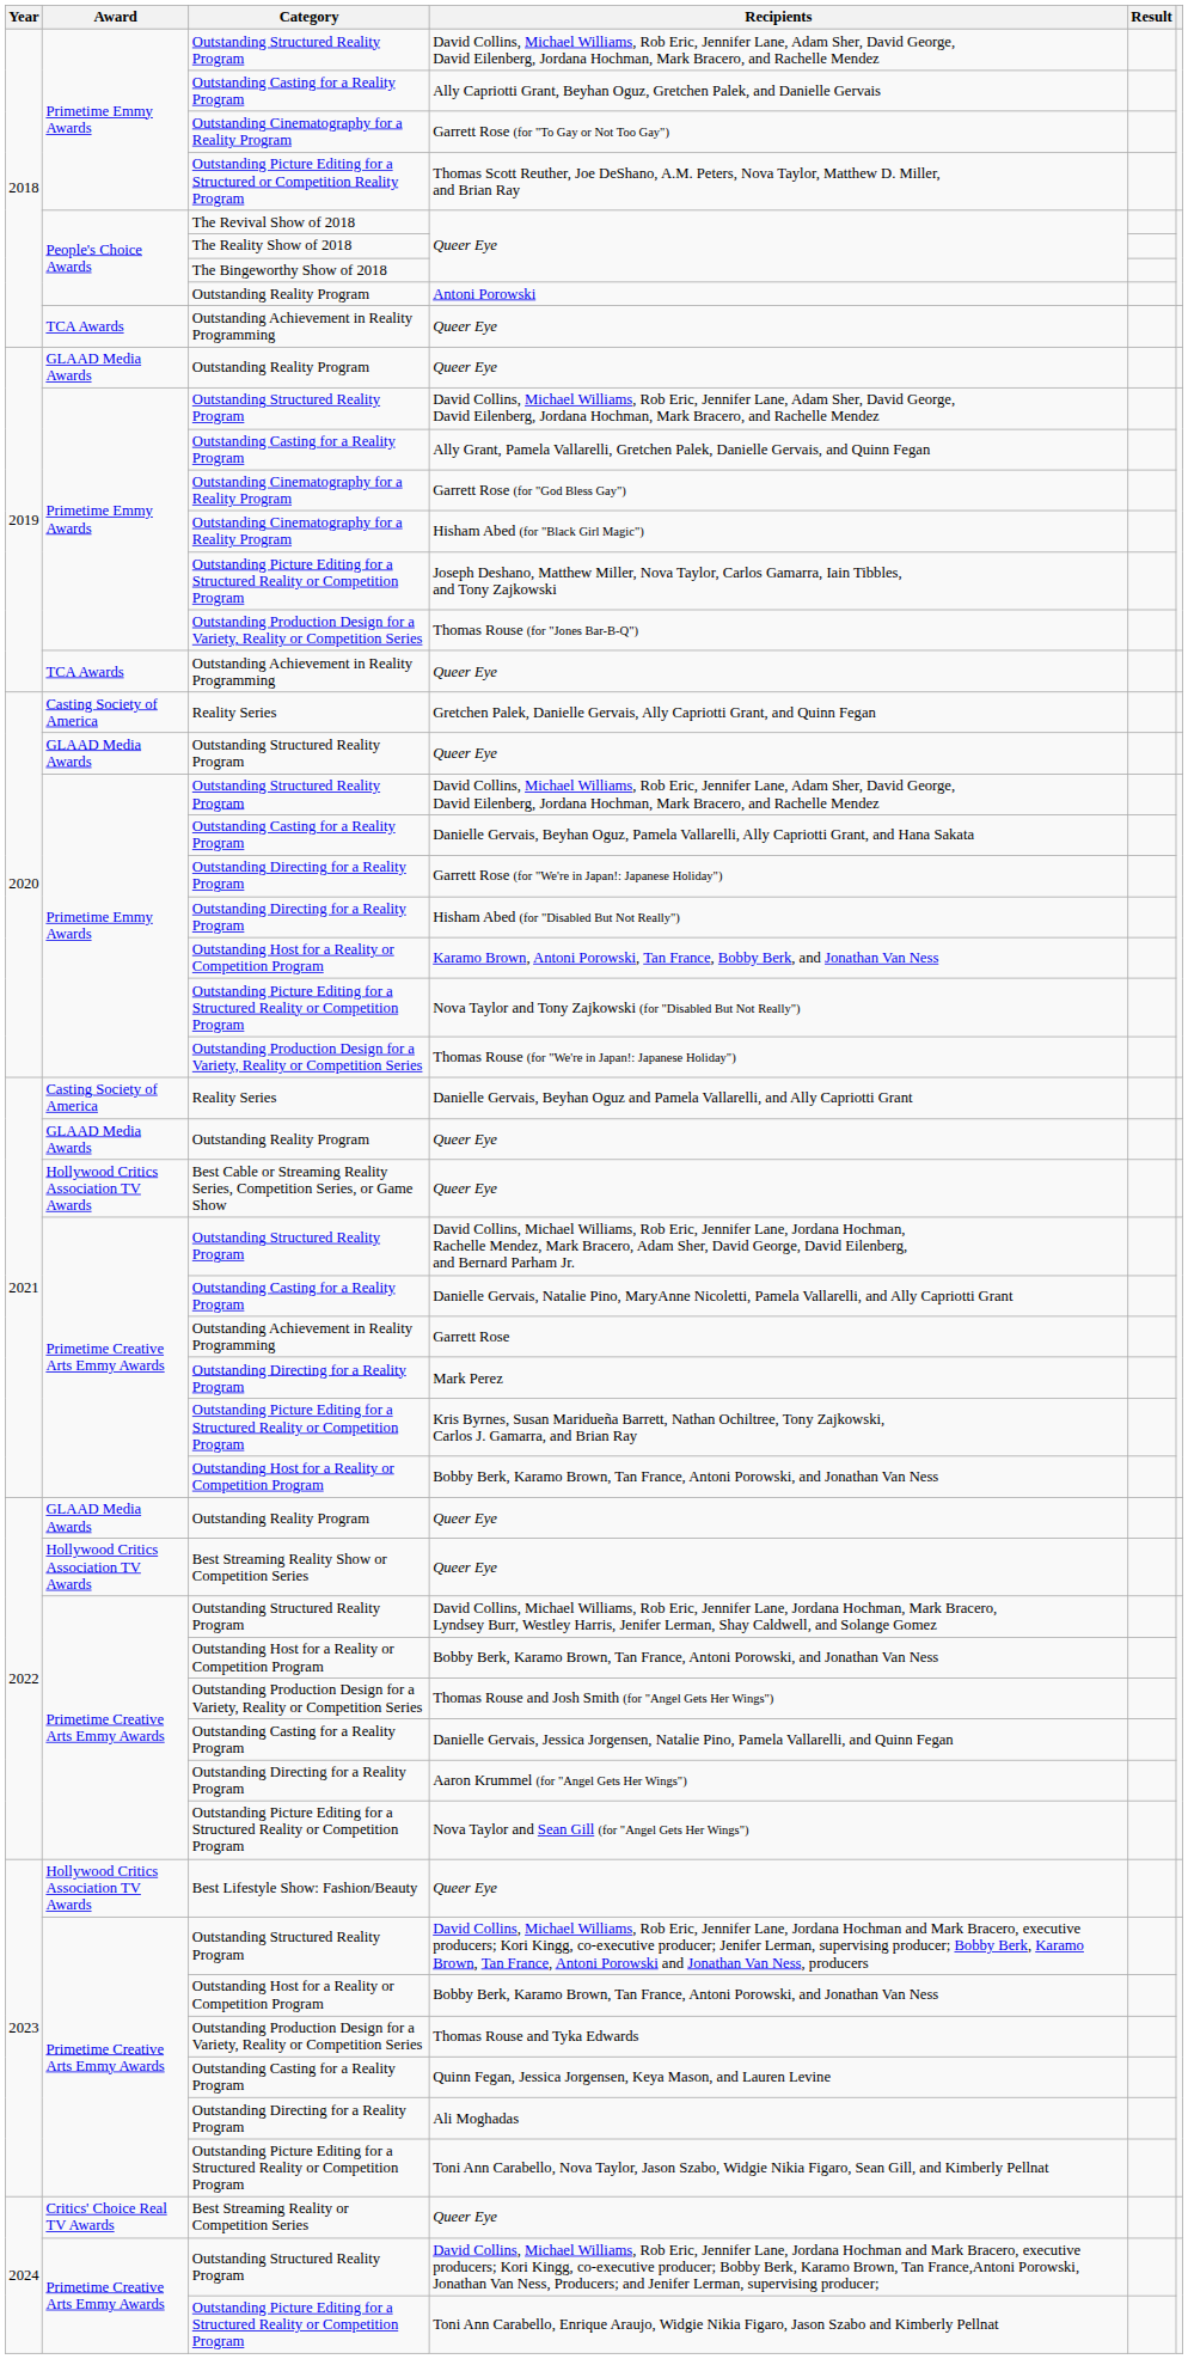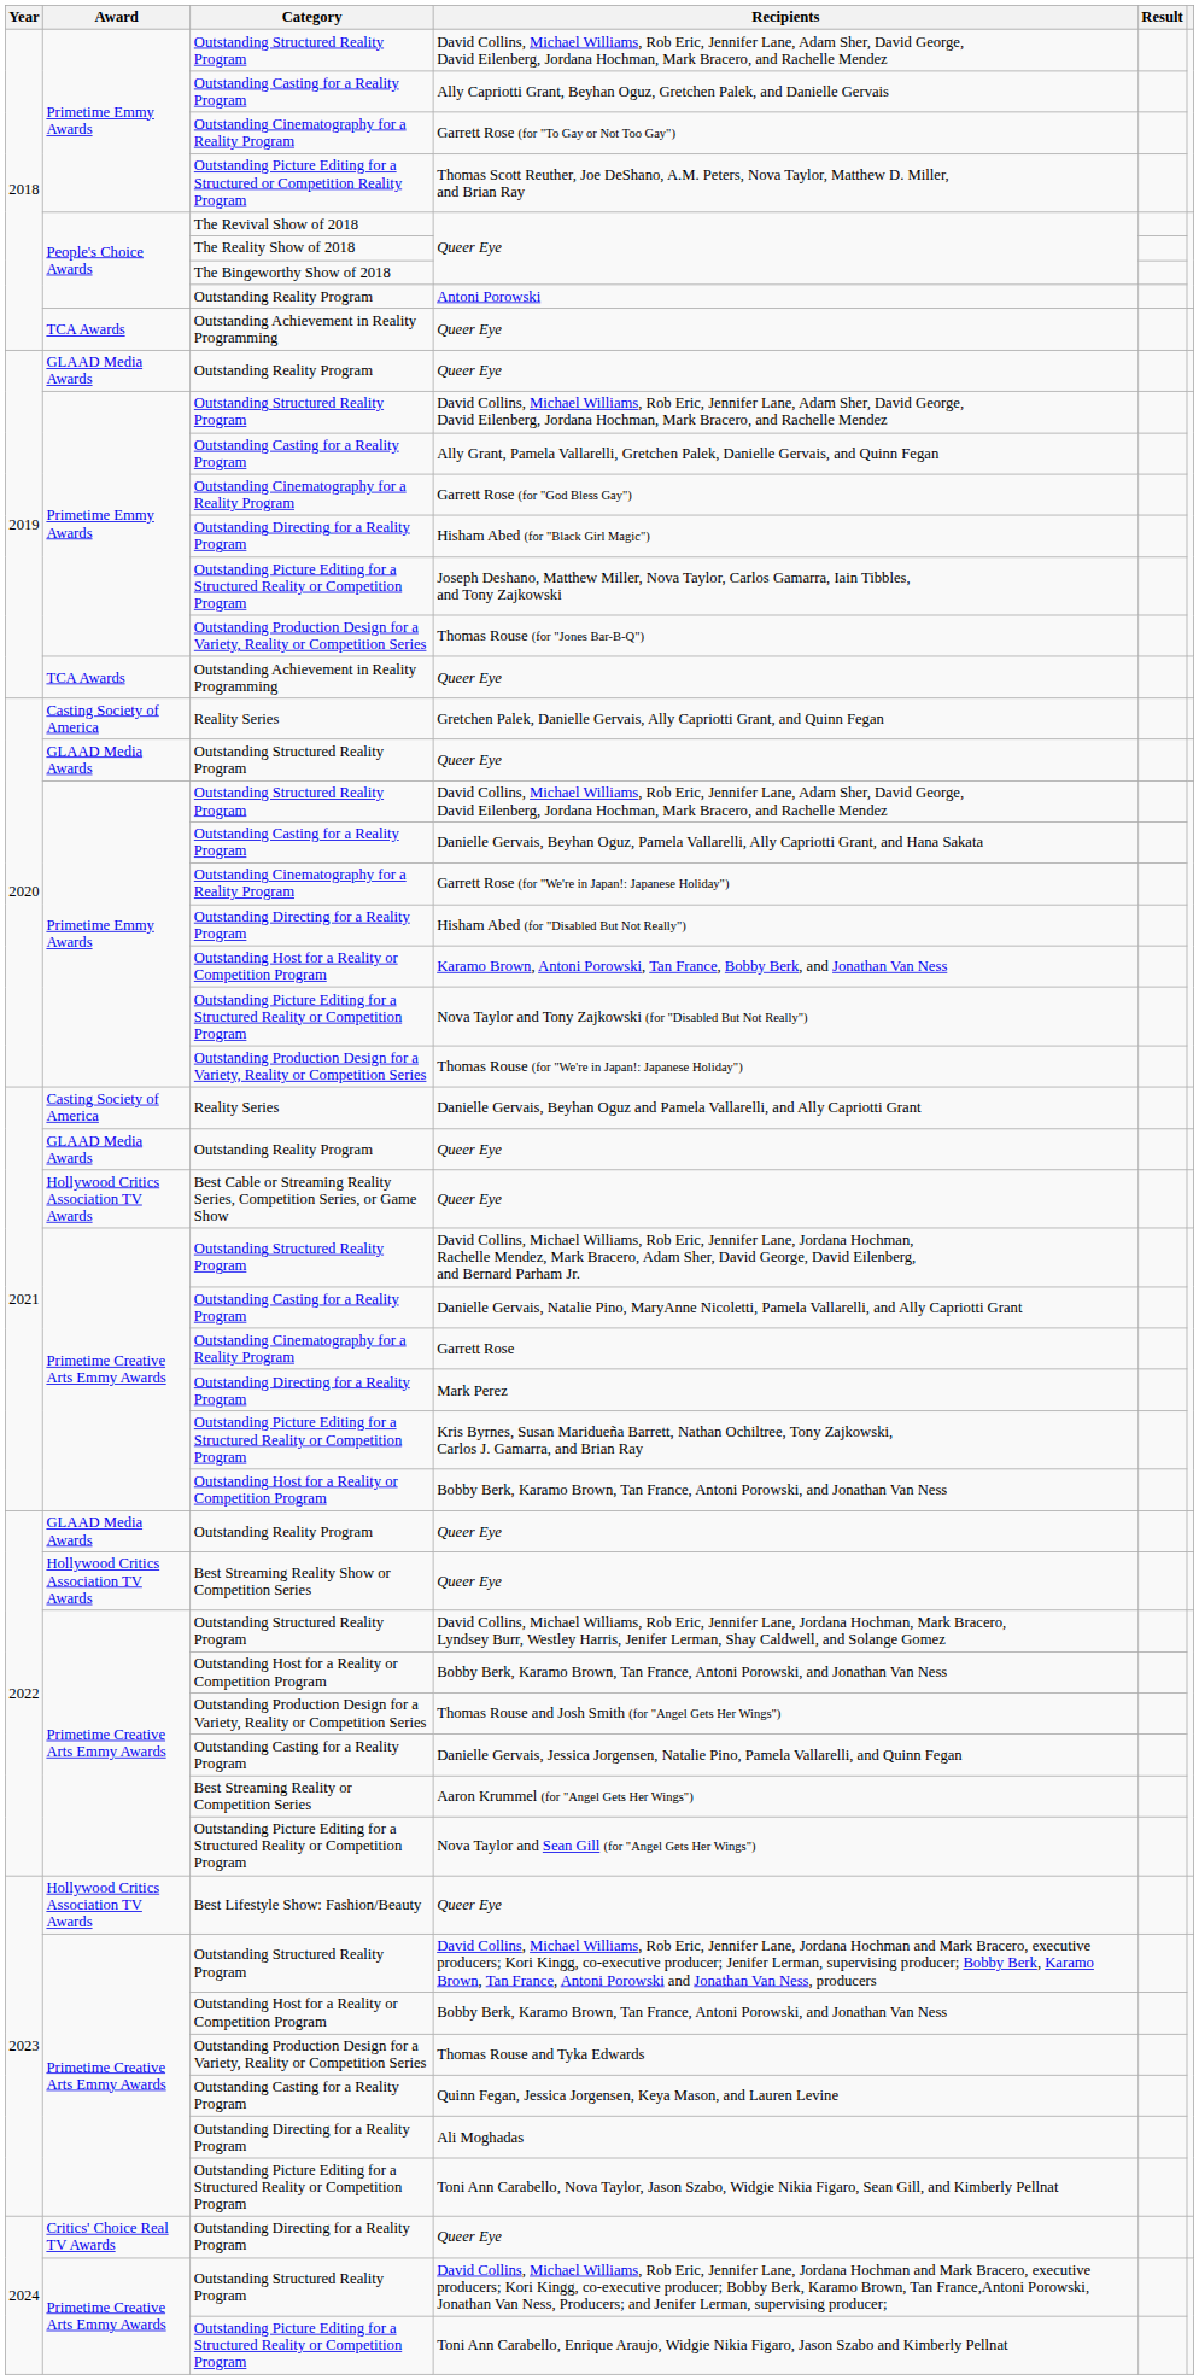 <table class="wikitable">
 <tr style="background:#ccc; text-align:center;">
 <th>Year</th>
 <th>Award</th>
 <th>Category</th>
 <th>Recipients</th>
 <th>Result</th>
 <th></th>
 </tr>
 <tr>
 <td rowspan="9" style="text-align:center;">2018</td>
 <td rowspan="4"><a href='#'>Primetime Emmy Awards</a></td>
 <td><a href='#'>Outstanding Structured Reality Program</a></td>
 <td>David Collins, <a href='#'>Michael Williams</a>, Rob Eric, Jennifer Lane, Adam Sher, David George, <br> David Eilenberg, Jordana Hochman, Mark Bracero, and Rachelle Mendez</td>
 <td></td>
 <td align="center" rowspan="4"></td>
 </tr>
 <tr>
 <td><a href='#'>Outstanding Casting for a Reality Program</a></td>
 <td>Ally Capriotti Grant, Beyhan Oguz, Gretchen Palek, and Danielle Gervais</td>
 <td></td>
 </tr>
 <tr>
 <td><a href='#'>Outstanding Cinematography for a Reality Program</a></td>
 <td>Garrett Rose <small>(for "To Gay or Not Too Gay")</small></td>
 <td></td>
 </tr>
 <tr>
 <td><a href='#'>Outstanding Picture Editing for a Structured or Competition Reality Program</a></td>
 <td>Thomas Scott Reuther, Joe DeShano, A.M. Peters, Nova Taylor, Matthew D. Miller, <br> and Brian Ray</td>
 <td></td>
 </tr>
 <tr>
 <td rowspan="4"><a href='#'>People's Choice Awards</a></td>
 <td>The Revival Show of 2018</td>
 <td rowspan="3"><em>Queer Eye</em></td>
 <td></td>
 <td align="center" rowspan="4"></td>
 </tr>
 <tr>
 <td>The Reality Show of 2018</td>
 <td></td>
 </tr>
 <tr>
 <td>The Bingeworthy Show of 2018</td>
 <td></td>
 </tr>
 <tr>
 <td>Outstanding Reality Program</td>
 <td><a href='#'>Antoni Porowski</a></td>
 <td></td>
 </tr>
 <tr>
 <td><a href='#'>TCA Awards</a></td>
 <td>Outstanding Achievement in Reality Programming</td>
 <td><em>Queer Eye</em></td>
 <td></td>
 <td align="center"></td>
 </tr>
 <tr>
 <td rowspan="8" style="text-align:center;">2019</td>
 <td><a href='#'>GLAAD Media Awards</a></td>
 <td>Outstanding Reality Program</td>
 <td><em>Queer Eye</em></td>
 <td></td>
 <td align="center"></td>
 </tr>
 <tr>
 <td rowspan="6"><a href='#'>Primetime Emmy Awards</a></td>
 <td><a href='#'>Outstanding Structured Reality Program</a></td>
 <td>David Collins, <a href='#'>Michael Williams</a>, Rob Eric, Jennifer Lane, Adam Sher, David George, <br> David Eilenberg, Jordana Hochman, Mark Bracero, and Rachelle Mendez</td>
 <td></td>
 <td align="center" rowspan="6"></td>
 </tr>
 <tr>
 <td><a href='#'>Outstanding Casting for a Reality Program</a></td>
 <td>Ally Grant, Pamela Vallarelli, Gretchen Palek, Danielle Gervais, and Quinn Fegan</td>
 <td></td>
 </tr>
 <tr>
 <td><a href='#'>Outstanding Cinematography for a Reality Program</a></td>
 <td>Garrett Rose <small>(for "God Bless Gay")</small></td>
 <td></td>
 </tr>
 <tr>
-<td><a href='#'>Outstanding Cinematography for a Reality Program</a></td>
+<td><a href='#'>Outstanding Directing for a Reality Program</a></td>
 <td>Hisham Abed <small>(for "Black Girl Magic")</small></td>
 <td></td>
 </tr>
 <tr>
 <td><a href='#'>Outstanding Picture Editing for a Structured Reality or Competition Program</a></td>
 <td>Joseph Deshano, Matthew Miller, Nova Taylor, Carlos Gamarra, Iain Tibbles, <br> and Tony Zajkowski</td>
 <td></td>
 </tr>
 <tr>
 <td><a href='#'>Outstanding Production Design for a Variety, Reality or Competition Series</a></td>
 <td>Thomas Rouse <small>(for "Jones Bar-B-Q")</small></td>
 <td></td>
 </tr>
 <tr>
 <td><a href='#'>TCA Awards</a></td>
 <td>Outstanding Achievement in Reality Programming</td>
 <td><em>Queer Eye</em></td>
 <td></td>
 <td align="center"></td>
 </tr>
 <tr>
 <td rowspan="9" style="text-align:center;">2020</td>
 <td><a href='#'>Casting Society of America</a></td>
 <td>Reality Series</td>
 <td>Gretchen Palek, Danielle Gervais, Ally Capriotti Grant, and Quinn Fegan</td>
 <td></td>
 <td align="center"></td>
 </tr>
 <tr>
 <td><a href='#'>GLAAD Media Awards</a></td>
 <td>Outstanding Structured Reality Program</td>
 <td><em>Queer Eye</em></td>
 <td></td>
 <td align="center"></td>
 </tr>
 <tr>
 <td rowspan="7"><a href='#'>Primetime Emmy Awards</a></td>
 <td><a href='#'>Outstanding Structured Reality Program</a></td>
 <td>David Collins, <a href='#'>Michael Williams</a>, Rob Eric, Jennifer Lane, Adam Sher, David George, <br> David Eilenberg, Jordana Hochman, Mark Bracero, and Rachelle Mendez</td>
 <td></td>
 <td align="center" rowspan="7"></td>
 </tr>
 <tr>
 <td><a href='#'>Outstanding Casting for a Reality Program</a></td>
 <td>Danielle Gervais, Beyhan Oguz, Pamela Vallarelli, Ally Capriotti Grant, and Hana Sakata</td>
 <td></td>
 </tr>
 <tr>
-<td><a href='#'>Outstanding Directing for a Reality Program</a></td>
+<td><a href='#'>Outstanding Cinematography for a Reality Program</a></td>
 <td>Garrett Rose <small>(for "We're in Japan!: Japanese Holiday")</small></td>
 <td></td>
 </tr>
 <tr>
 <td><a href='#'>Outstanding Directing for a Reality Program</a></td>
 <td>Hisham Abed <small>(for "Disabled But Not Really")</small></td>
 <td></td>
 </tr>
 <tr>
 <td><a href='#'>Outstanding Host for a Reality or Competition Program</a></td>
 <td><a href='#'>Karamo Brown</a>, <a href='#'>Antoni Porowski</a>, <a href='#'>Tan France</a>, <a href='#'>Bobby Berk</a>, and <a href='#'>Jonathan Van Ness</a></td>
 <td></td>
 </tr>
 <tr>
 <td><a href='#'>Outstanding Picture Editing for a Structured Reality or Competition Program</a></td>
 <td>Nova Taylor and Tony Zajkowski <small>(for "Disabled But Not Really")</small></td>
 <td></td>
 </tr>
 <tr>
 <td><a href='#'>Outstanding Production Design for a Variety, Reality or Competition Series</a></td>
 <td>Thomas Rouse <small>(for "We're in Japan!: Japanese Holiday")</small></td>
 <td></td>
 </tr>
 <tr>
 <td rowspan="9" style="text-align:center;">2021</td>
 <td><a href='#'>Casting Society of America</a></td>
 <td>Reality Series</td>
 <td>Danielle Gervais, Beyhan Oguz and Pamela Vallarelli, and Ally Capriotti Grant</td>
 <td></td>
 <td align="center"></td>
 </tr>
 <tr>
 <td><a href='#'>GLAAD Media Awards</a></td>
 <td>Outstanding Reality Program</td>
 <td><em>Queer Eye</em></td>
 <td></td>
 <td align="center"></td>
 </tr>
 <tr>
 <td><a href='#'>Hollywood Critics Association TV Awards</a></td>
 <td>Best Cable or Streaming Reality Series, Competition Series, or Game Show</td>
 <td><em>Queer Eye</em></td>
 <td></td>
 <td style="text-align:center;"></td>
 </tr>
 <tr>
 <td rowspan="6"><a href='#'>Primetime Creative Arts Emmy Awards</a></td>
 <td><a href='#'>Outstanding Structured Reality Program</a></td>
 <td>David Collins, Michael Williams, Rob Eric, Jennifer Lane, Jordana Hochman, <br> Rachelle Mendez, Mark Bracero, Adam Sher, David George, David Eilenberg, <br> and Bernard Parham Jr.</td>
 <td></td>
 <td rowspan="6" align="center"></td>
 </tr>
 <tr>
 <td><a href='#'>Outstanding Casting for a Reality Program</a></td>
 <td>Danielle Gervais, Natalie Pino, MaryAnne Nicoletti, Pamela Vallarelli, and Ally Capriotti Grant</td>
 <td></td>
 </tr>
 <tr>
-<td>Outstanding Achievement in Reality Programming</td>
+<td><a href='#'>Outstanding Cinematography for a Reality Program</a></td>
 <td>Garrett Rose </td>
 <td></td>
 </tr>
 <tr>
 <td><a href='#'>Outstanding Directing for a Reality Program</a></td>
 <td>Mark Perez </td>
 <td></td>
 </tr>
 <tr>
 <td><a href='#'>Outstanding Picture Editing for a Structured Reality or Competition Program</a></td>
 <td>Kris Byrnes, Susan Maridueña Barrett, Nathan Ochiltree, Tony Zajkowski, <br> Carlos J. Gamarra, and Brian Ray </td>
 <td></td>
 </tr>
 <tr>
 <td><a href='#'>Outstanding Host for a Reality or Competition Program</a></td>
 <td>Bobby Berk, Karamo Brown, Tan France, Antoni Porowski, and Jonathan Van Ness</td>
 <td></td>
 </tr>
 <tr>
 <td rowspan="8" style="text-align:center;">2022</td>
 <td><a href='#'>GLAAD Media Awards</a></td>
 <td>Outstanding Reality Program</td>
 <td><em>Queer Eye</em></td>
 <td></td>
 <td style="text-align:center;"></td>
 </tr>
 <tr>
 <td><a href='#'>Hollywood Critics Association TV Awards</a></td>
 <td>Best Streaming Reality Show or Competition Series</td>
 <td><em>Queer Eye</em></td>
 <td></td>
 <td style="text-align:center;"></td>
 </tr>
 <tr>
 <td rowspan="6"><a href='#'>Primetime Creative Arts Emmy Awards</a></td>
 <td>Outstanding Structured Reality Program</td>
 <td>David Collins, Michael Williams, Rob Eric, Jennifer Lane, Jordana Hochman, Mark Bracero, <br> Lyndsey Burr, Westley Harris, Jenifer Lerman, Shay Caldwell, and Solange Gomez</td>
 <td></td>
 <td rowspan="6" style="text-align:center;"></td>
 </tr>
 <tr>
 <td>Outstanding Host for a Reality or Competition Program</td>
 <td>Bobby Berk, Karamo Brown, Tan France, Antoni Porowski, and Jonathan Van Ness</td>
 <td></td>
 </tr>
 <tr>
 <td>Outstanding Production Design for a Variety, Reality or Competition Series</td>
 <td>Thomas Rouse and Josh Smith <small>(for "Angel Gets Her Wings")</small></td>
 <td></td>
 </tr>
 <tr>
 <td>Outstanding Casting for a Reality Program</td>
 <td>Danielle Gervais, Jessica Jorgensen, Natalie Pino, Pamela Vallarelli, and Quinn Fegan</td>
 <td></td>
 </tr>
 <tr>
-<td>Outstanding Directing for a Reality Program</td>
+<td>Best Streaming Reality or Competition Series</td>
 <td>Aaron Krummel <small>(for "Angel Gets Her Wings")</small></td>
 <td></td>
 </tr>
 <tr>
 <td>Outstanding Picture Editing for a Structured Reality or Competition Program</td>
 <td>Nova Taylor and <a href='#'>Sean Gill</a> <small>(for "Angel Gets Her Wings")</small></td>
 <td></td>
 </tr>
 <tr>
 <td rowspan="7" style="text-align:center;">2023</td>
 <td><a href='#'>Hollywood Critics Association TV Awards</a></td>
 <td>Best Lifestyle Show: Fashion/Beauty</td>
 <td><em>Queer Eye</em></td>
 <td></td>
 <td style="text-align:center;"></td>
 </tr>
 <tr>
 <td rowspan="6"><a href='#'>Primetime Creative Arts Emmy Awards</a></td>
 <td>Outstanding Structured Reality Program</td>
 <td><a href='#'>David Collins</a>, <a href='#'>Michael Williams</a>, Rob Eric, Jennifer Lane, Jordana Hochman and Mark Bracero, executive producers; Kori Kingg, co-executive producer; Jenifer Lerman, supervising producer; <a href='#'>Bobby Berk</a>, <a href='#'>Karamo Brown</a>, <a href='#'>Tan France</a>, <a href='#'>Antoni Porowski</a> and <a href='#'>Jonathan Van Ness</a>, producers</td>
 <td></td>
 <td rowspan="6" style="text-align:center;"></td>
 </tr>
 <tr>
 <td>Outstanding Host for a Reality or Competition Program</td>
 <td>Bobby Berk, Karamo Brown, Tan France, Antoni Porowski, and Jonathan Van Ness</td>
 <td></td>
 </tr>
 <tr>
 <td>Outstanding Production Design for a Variety, Reality or Competition Series</td>
 <td>Thomas Rouse and Tyka Edwards </td>
 <td></td>
 </tr>
 <tr>
 <td>Outstanding Casting for a Reality Program</td>
 <td>Quinn Fegan, Jessica Jorgensen, Keya Mason, and Lauren Levine</td>
 <td></td>
 </tr>
 <tr>
 <td>Outstanding Directing for a Reality Program</td>
 <td>Ali Moghadas </td>
 <td></td>
 </tr>
 <tr>
 <td>Outstanding Picture Editing for a Structured Reality or Competition Program</td>
 <td>Toni Ann Carabello, Nova Taylor, Jason Szabo, Widgie Nikia Figaro, Sean Gill, and Kimberly Pellnat </td>
 <td></td>
 </tr>
 <tr>
 <td rowspan="3" style="text-align:center;">2024</td>
 <td><a href='#'>Critics' Choice Real TV Awards</a></td>
-<td>Best Streaming Reality or Competition Series</td>
+<td>Outstanding Directing for a Reality Program</td>
 <td><em>Queer Eye</em></td>
 <td></td>
 <td style="text-align:center;"></td>
 </tr>
 <tr>
 <td rowspan="2"><a href='#'>Primetime Creative Arts Emmy Awards</a></td>
 <td>Outstanding Structured Reality Program</td>
 <td><a href='#'>David Collins</a>, <a href='#'>Michael Williams</a>, Rob Eric, Jennifer Lane, Jordana Hochman and Mark Bracero, executive producers; Kori Kingg, co-executive producer; Bobby Berk, Karamo Brown, Tan France,Antoni Porowski, Jonathan Van Ness, Producers; and Jenifer Lerman, supervising producer;</td>
 <td></td>
 <td rowspan="2"></td>
 </tr>
 <tr>
 <td><a href='#'>Outstanding Picture Editing for a Structured Reality or Competition Program</a></td>
 <td>Toni Ann Carabello, Enrique Araujo, Widgie Nikia Figaro, Jason Szabo and Kimberly Pellnat </td>
 <td></td>
 </tr>
 </table>
